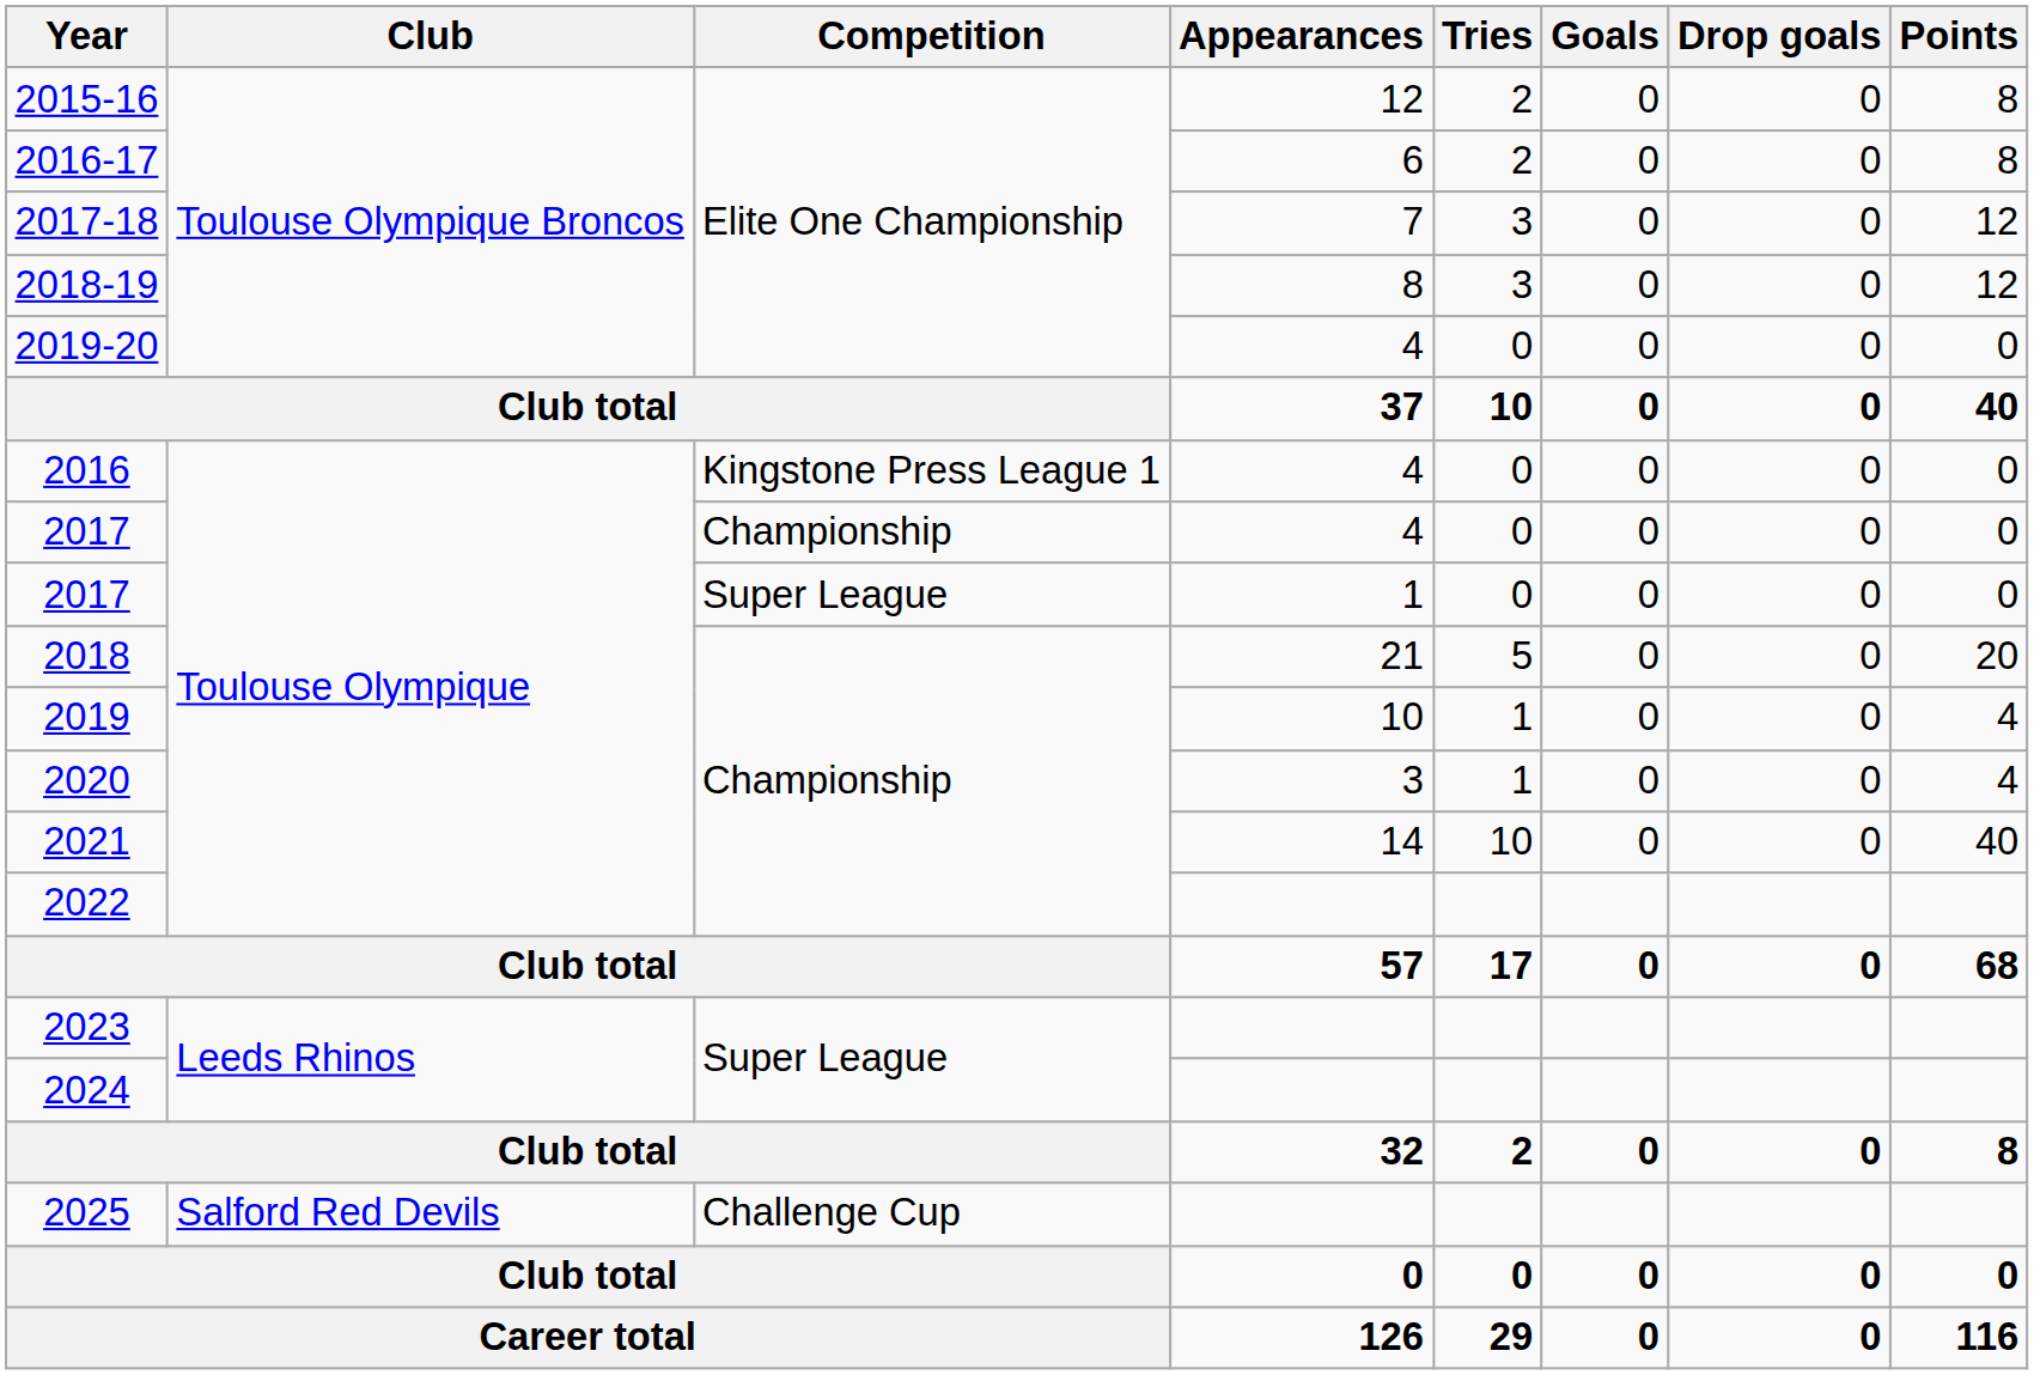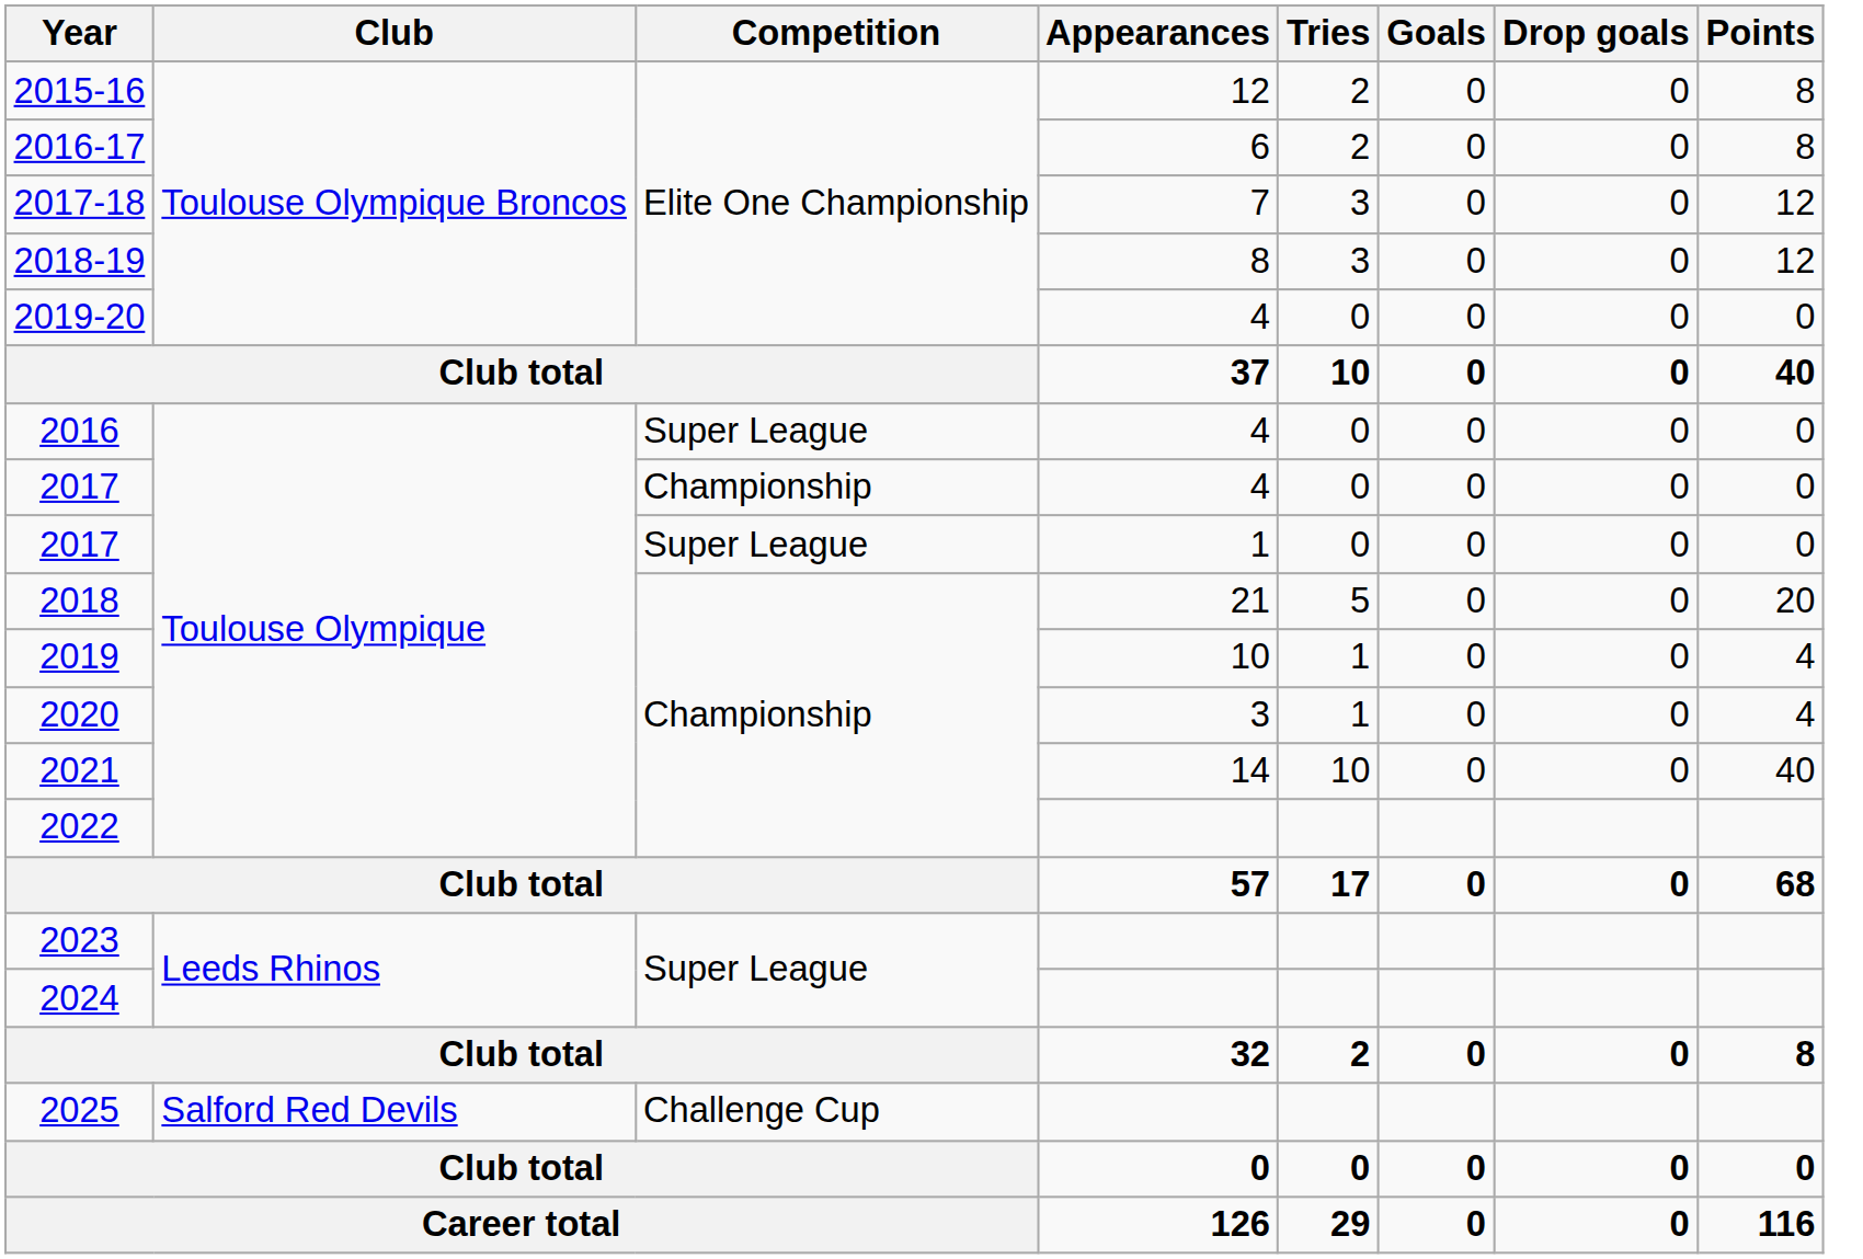 <table class=wikitable style="text-align: center;">
 <tr>
 <th>Year</th>
 <th>Club</th>
 <th>Competition</th>
 <th>Appearances</th>
 <th>Tries</th>
 <th>Goals</th>
 <th>Drop goals</th>
 <th>Points</th>
 </tr>
 <tr>
 <td align=center><a href='#'>2015-16</a></td>
 <td rowspan=5 align=left> <a href='#'>Toulouse Olympique Broncos</a></td>
 <td rowspan=5 align=left>Elite One Championship</td>
 <td align=right>12</td>
 <td align=right>2</td>
 <td align=right>0</td>
 <td align=right>0</td>
 <td align=right>8</td>
 </tr>
 <tr>
 <td align=center><a href='#'>2016-17</a></td>
 <td align=right>6</td>
 <td align=right>2</td>
 <td align=right>0</td>
 <td align=right>0</td>
 <td align=right>8</td>
 </tr>
 <tr>
 <td align=center><a href='#'>2017-18</a></td>
 <td align=right>7</td>
 <td align=right>3</td>
 <td align=right>0</td>
 <td align=right>0</td>
 <td align=right>12</td>
 </tr>
 <tr>
 <td align=center><a href='#'>2018-19</a></td>
 <td align=right>8</td>
 <td align=right>3</td>
 <td align=right>0</td>
 <td align=right>0</td>
 <td align=right>12</td>
 </tr>
 <tr>
 <td align=center><a href='#'>2019-20</a></td>
 <td align=right>4</td>
 <td align=right>0</td>
 <td align=right>0</td>
 <td align=right>0</td>
 <td align=right>0</td>
 </tr>
 <tr>
 <th colspan=3 align=right><strong>Club total</strong></th>
 <td align=right><strong>37</strong></td>
 <td align=right><strong>10</strong></td>
 <td align=right><strong>0</strong></td>
 <td align=right><strong>0</strong></td>
 <td align=right><strong>40</strong></td>
 </tr>
 <tr>
 <td align=center><a href='#'>2016</a></td>
 <td rowspan=8 align=left> <a href='#'>Toulouse Olympique</a></td>
-<td align=left>Kingstone Press League 1</td>
+<td align=left>Super League</td>
 <td align=right>4</td>
 <td align=right>0</td>
 <td align=right>0</td>
 <td align=right>0</td>
 <td align=right>0</td>
 </tr>
 <tr>
 <td align=center><a href='#'>2017</a></td>
 <td align=left>Championship</td>
 <td align=right>4</td>
 <td align=right>0</td>
 <td align=right>0</td>
 <td align=right>0</td>
 <td align=right>0</td>
 </tr>
 <tr>
 <td align=center><a href='#'>2017</a></td>
 <td align=left>Super League</td>
 <td align=right>1</td>
 <td align=right>0</td>
 <td align=right>0</td>
 <td align=right>0</td>
 <td align=right>0</td>
 </tr>
 <tr>
 <td align=center><a href='#'>2018</a></td>
 <td rowspan=5 align=left>Championship</td>
 <td align=right>21</td>
 <td align=right>5</td>
 <td align=right>0</td>
 <td align=right>0</td>
 <td align=right>20</td>
 </tr>
 <tr>
 <td align=center><a href='#'>2019</a></td>
 <td align=right>10</td>
 <td align=right>1</td>
 <td align=right>0</td>
 <td align=right>0</td>
 <td align=right>4</td>
 </tr>
 <tr>
 <td align=center><a href='#'>2020</a></td>
 <td align=right>3</td>
 <td align=right>1</td>
 <td align=right>0</td>
 <td align=right>0</td>
 <td align=right>4</td>
 </tr>
 <tr>
 <td align=center><a href='#'>2021</a></td>
 <td align=right>14</td>
 <td align=right>10</td>
 <td align=right>0</td>
 <td align=right>0</td>
 <td align=right>40</td>
 </tr>
 <tr>
 <td align=center><a href='#'>2022</a></td>
 <td align=right></td>
 <td align=right></td>
 <td align=right></td>
 <td align=right></td>
 <td align=right></td>
 </tr>
 <tr>
 <th colspan=3 align=right><strong>Club total</strong></th>
 <td align=right><strong>57</strong></td>
 <td align=right><strong>17</strong></td>
 <td align=right><strong>0</strong></td>
 <td align=right><strong>0</strong></td>
 <td align=right><strong>68</strong></td>
 </tr>
 <tr>
 <td align=center><a href='#'>2023</a></td>
 <td rowspan=2 align=left> <a href='#'>Leeds Rhinos</a></td>
 <td rowspan=2 align=left>Super League</td>
 <td align=right></td>
 <td align=right></td>
 <td align=right></td>
 <td align=right></td>
 <td align=right></td>
 </tr>
 <tr>
 <td align=center><a href='#'>2024</a></td>
 <td align=right></td>
 <td align=right></td>
 <td align=right></td>
 <td align=right></td>
 <td align=right></td>
 </tr>
 <tr>
 <th colspan=3 align=right><strong>Club total</strong></th>
 <td align=right><strong>32</strong></td>
 <td align=right><strong>2</strong></td>
 <td align=right><strong>0</strong></td>
 <td align=right><strong>0</strong></td>
 <td align=right><strong>8</strong></td>
 </tr>
 <tr>
 <td align=center><a href='#'>2025</a></td>
 <td align=left> <a href='#'>Salford Red Devils</a></td>
 <td align=left>Challenge Cup</td>
 <td align=right></td>
 <td align=right></td>
 <td align=right></td>
 <td align=right></td>
 <td align=right></td>
 </tr>
 <tr>
 <th colspan=3 align=right><strong>Club total</strong></th>
 <td align=right><strong>0</strong></td>
 <td align=right><strong>0</strong></td>
 <td align=right><strong>0</strong></td>
 <td align=right><strong>0</strong></td>
 <td align=right><strong>0</strong></td>
 </tr>
 <tr>
 <th colspan=3><strong>Career total</strong></th>
 <td align=right><strong>126</strong></td>
 <td align=right><strong>29</strong></td>
 <td align=right><strong>0</strong></td>
 <td align=right><strong>0</strong></td>
 <td align=right><strong>116</strong></td>
 </tr>
 </table>
